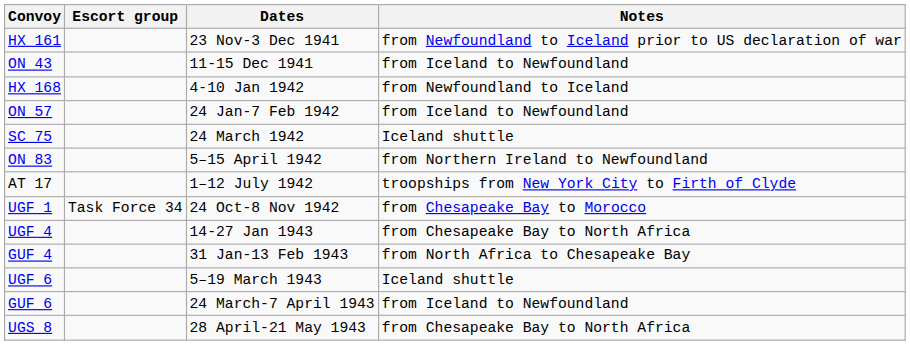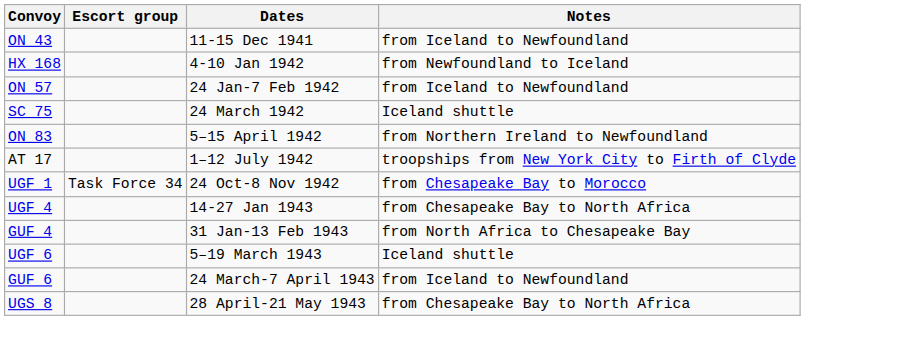 <table class="wikitable">
 <tr>
 <th>Convoy</th>
 <th>Escort group</th>
 <th>Dates</th>
 <th>Notes</th>
-</tr>
-<tr>
-<td><a href='#'>HX 161</a></td>
-<td></td>
-<td>23 Nov-3 Dec 1941</td>
-<td>from <a href='#'>Newfoundland</a> to <a href='#'>Iceland</a> prior to US declaration of war</td>
 </tr>
 <tr>
 <td><a href='#'>ON 43</a></td>
 <td></td>
 <td>11-15 Dec 1941</td>
 <td>from Iceland to Newfoundland</td>
 </tr>
 <tr>
 <td><a href='#'>HX 168</a></td>
 <td></td>
 <td>4-10 Jan 1942</td>
 <td>from Newfoundland to Iceland</td>
 </tr>
 <tr>
 <td><a href='#'>ON 57</a></td>
 <td></td>
 <td>24 Jan-7 Feb 1942</td>
 <td>from Iceland to Newfoundland</td>
 </tr>
 <tr>
 <td><a href='#'>SC 75</a></td>
 <td></td>
 <td>24 March 1942</td>
 <td>Iceland shuttle</td>
 </tr>
 <tr>
 <td><a href='#'>ON 83</a></td>
 <td></td>
 <td>5–15 April 1942</td>
 <td>from Northern Ireland to Newfoundland</td>
 </tr>
 <tr>
 <td>AT 17</td>
 <td></td>
 <td>1–12 July 1942</td>
 <td>troopships from <a href='#'>New York City</a> to <a href='#'>Firth of Clyde</a></td>
 </tr>
 <tr>
 <td><a href='#'>UGF 1</a></td>
 <td>Task Force 34</td>
 <td>24 Oct-8 Nov 1942</td>
 <td>from <a href='#'>Chesapeake Bay</a> to <a href='#'>Morocco</a></td>
 </tr>
 <tr>
 <td><a href='#'>UGF 4</a></td>
 <td></td>
 <td>14-27 Jan 1943</td>
 <td>from Chesapeake Bay to North Africa</td>
 </tr>
 <tr>
 <td><a href='#'>GUF 4</a></td>
 <td></td>
 <td>31 Jan-13 Feb 1943</td>
 <td>from North Africa to Chesapeake Bay</td>
 </tr>
 <tr>
 <td><a href='#'>UGF 6</a></td>
 <td></td>
 <td>5–19 March 1943</td>
 <td>Iceland shuttle</td>
 </tr>
 <tr>
 <td><a href='#'>GUF 6</a></td>
 <td></td>
 <td>24 March-7 April 1943</td>
 <td>from Iceland to Newfoundland</td>
 </tr>
 <tr>
 <td><a href='#'>UGS 8</a></td>
 <td></td>
 <td>28 April-21 May 1943</td>
 <td>from Chesapeake Bay to North Africa</td>
 </tr>
 </table>
